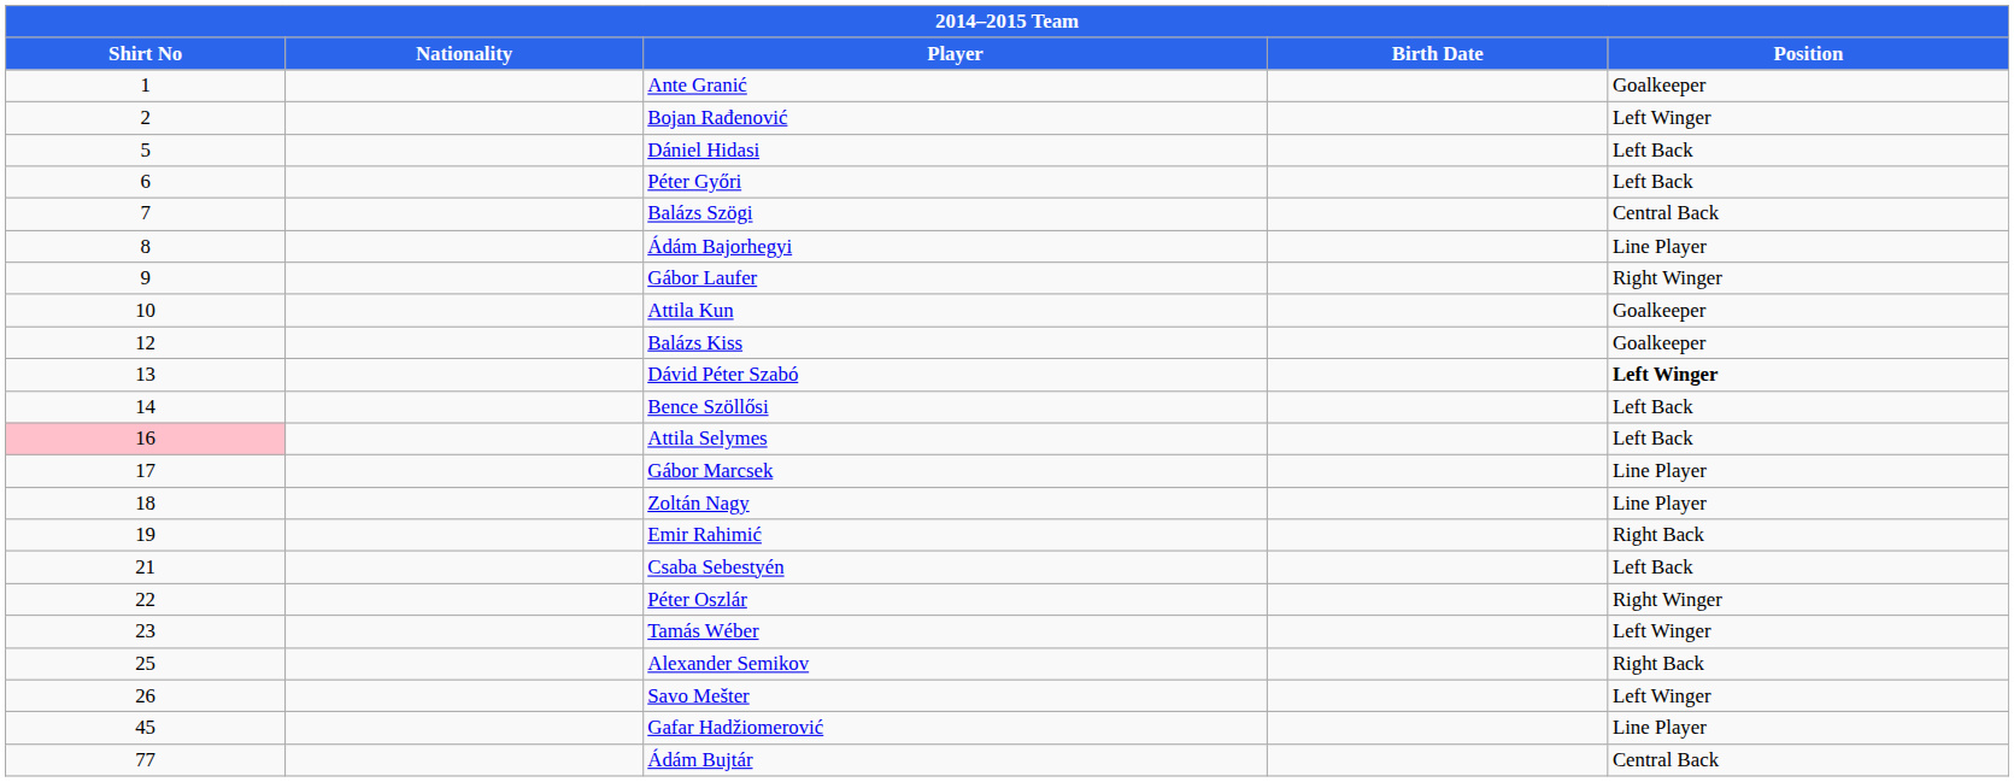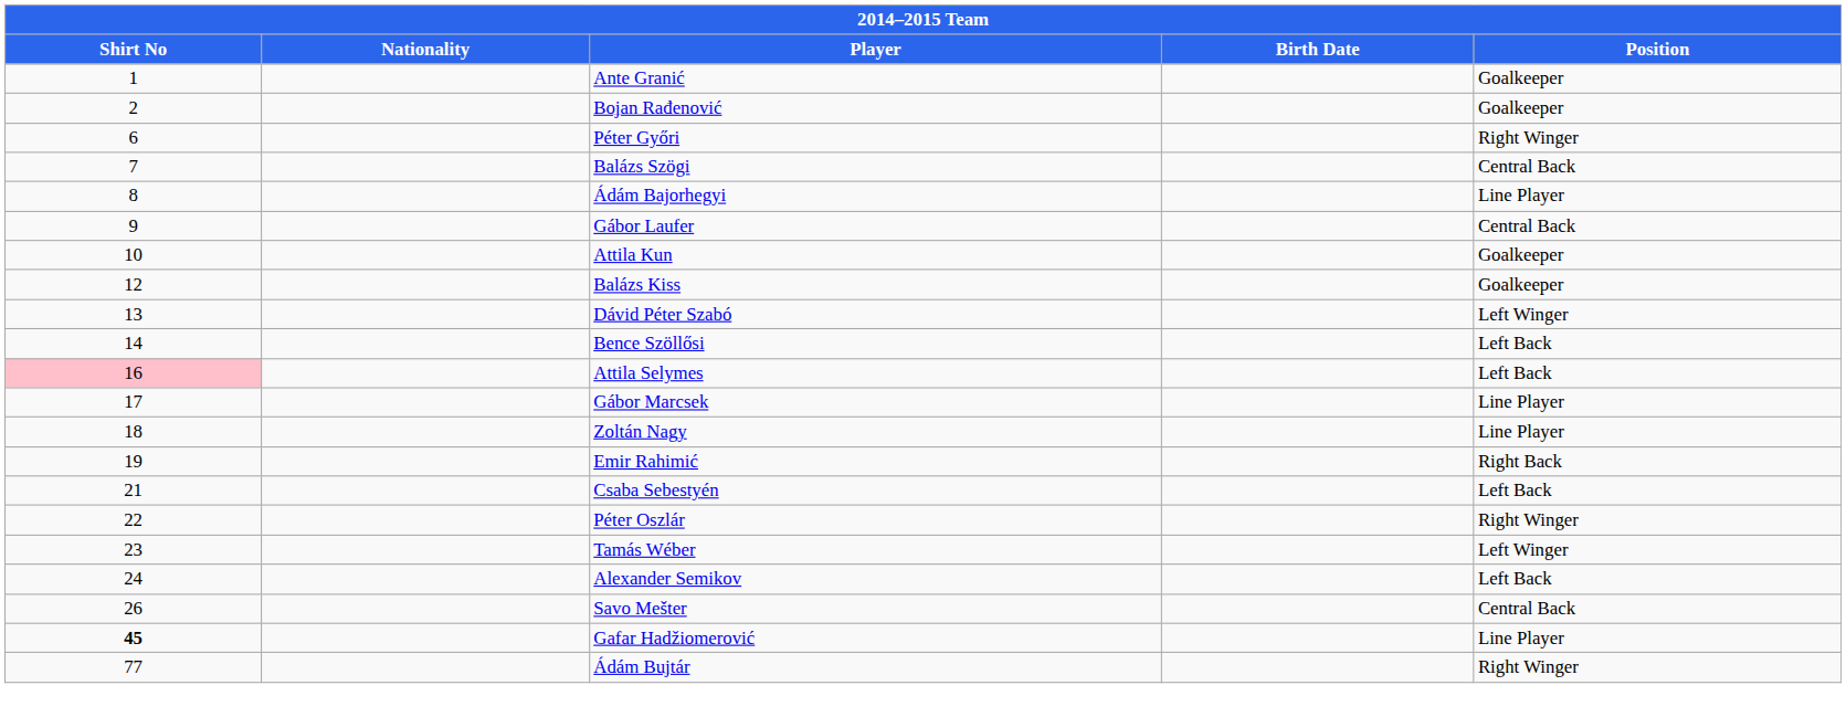 <table class="wikitable collapsible collapsed" style="width:100%;">
 <tr>
 <th colspan=5 style="background-color:#2B65EC;color:#FFFFFF;text-align:center;"> <strong>2014–2015 Team</strong></th>
 </tr>
 <tr>
 <th style="color:#FFFFFF; background:#2B65EC">Shirt No</th>
 <th style="color:#FFFFFF; background:#2B65EC">Nationality</th>
 <th style="color:#FFFFFF; background:#2B65EC">Player</th>
 <th style="color:#FFFFFF; background:#2B65EC">Birth Date</th>
 <th style="color:#FFFFFF; background:#2B65EC">Position</th>
 </tr>
 <tr>
 <td align=center>1</td>
 <td></td>
 <td><a href='#'>Ante Granić</a></td>
 <td></td>
 <td>Goalkeeper</td>
 </tr>
 <tr>
 <td align=center>2</td>
 <td></td>
 <td><a href='#'>Bojan Rađenović</a></td>
 <td></td>
-<td>Left Winger</td>
-</tr>
-<tr>
-<td align=center>5</td>
-<td></td>
-<td><a href='#'>Dániel Hidasi</a></td>
-<td></td>
-<td>Left Back</td>
+<td>Goalkeeper</td>
 </tr>
 <tr>
 <td align=center>6</td>
 <td></td>
 <td><a href='#'>Péter Győri</a></td>
 <td></td>
-<td>Left Back</td>
+<td>Right Winger</td>
 </tr>
 <tr>
 <td align=center>7</td>
 <td></td>
 <td><a href='#'>Balázs Szögi</a></td>
 <td></td>
 <td>Central Back</td>
 </tr>
 <tr>
 <td align=center>8</td>
 <td></td>
 <td><a href='#'>Ádám Bajorhegyi</a></td>
 <td></td>
 <td>Line Player</td>
 </tr>
 <tr>
 <td align=center>9</td>
 <td></td>
 <td><a href='#'>Gábor Laufer</a></td>
 <td></td>
-<td>Right Winger</td>
+<td>Central Back</td>
 </tr>
 <tr>
 <td align=center>10</td>
 <td></td>
 <td><a href='#'>Attila Kun</a></td>
 <td></td>
 <td>Goalkeeper</td>
 </tr>
 <tr>
 <td align=center>12</td>
 <td></td>
 <td><a href='#'>Balázs Kiss</a></td>
 <td></td>
 <td>Goalkeeper</td>
 </tr>
 <tr>
 <td align=center>13</td>
 <td></td>
 <td><a href='#'>Dávid Péter Szabó</a></td>
 <td></td>
-<td><strong>Left Winger</strong></td>
+<td>Left Winger</td>
 </tr>
 <tr>
 <td align=center>14</td>
 <td></td>
 <td><a href='#'>Bence Szöllősi</a></td>
 <td></td>
 <td>Left Back</td>
 </tr>
 <tr>
 <td align=center style="background: pink;">16</td>
 <td></td>
 <td><a href='#'>Attila Selymes</a></td>
 <td></td>
 <td>Left Back</td>
 </tr>
 <tr>
 <td align=center>17</td>
 <td></td>
 <td><a href='#'>Gábor Marcsek</a></td>
 <td></td>
 <td>Line Player</td>
 </tr>
 <tr>
 <td align=center>18</td>
 <td></td>
 <td><a href='#'>Zoltán Nagy</a></td>
 <td></td>
 <td>Line Player</td>
 </tr>
 <tr>
 <td align=center>19</td>
 <td></td>
 <td><a href='#'>Emir Rahimić</a></td>
 <td></td>
 <td>Right Back</td>
 </tr>
 <tr>
 <td align=center>21</td>
 <td></td>
 <td><a href='#'>Csaba Sebestyén</a></td>
 <td></td>
 <td>Left Back</td>
 </tr>
 <tr>
 <td align=center>22</td>
 <td></td>
 <td><a href='#'>Péter Oszlár</a></td>
 <td></td>
 <td>Right Winger</td>
 </tr>
 <tr>
 <td align=center>23</td>
 <td></td>
 <td><a href='#'>Tamás Wéber</a></td>
 <td></td>
 <td>Left Winger</td>
 </tr>
 <tr>
-<td align=center>25</td>
+<td align=center>24</td>
 <td></td>
 <td><a href='#'>Alexander Semikov</a></td>
 <td></td>
-<td>Right Back</td>
+<td>Left Back</td>
 </tr>
 <tr>
 <td align=center>26</td>
 <td></td>
 <td><a href='#'>Savo Mešter</a></td>
 <td></td>
-<td>Left Winger</td>
+<td>Central Back</td>
 </tr>
 <tr>
-<td align=center>45</td>
+<td align=center><strong>45</strong></td>
 <td></td>
 <td><a href='#'>Gafar Hadžiomerović</a></td>
 <td></td>
 <td>Line Player</td>
 </tr>
 <tr>
 <td align=center>77</td>
 <td></td>
 <td><a href='#'>Ádám Bujtár</a></td>
 <td></td>
-<td>Central Back</td>
+<td>Right Winger</td>
 </tr>
 </table>
